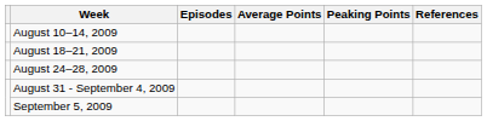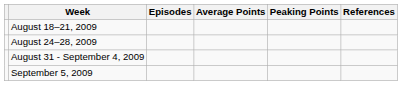 <table class="wikitable">
 <tr>
 <th></th>
 <th>Week</th>
 <th>Episodes</th>
 <th>Average Points</th>
 <th>Peaking Points</th>
 <th>References</th>
-</tr>
-<tr>
-<td></td>
-<td>August 10–14, 2009</td>
-<td></td>
-<td></td>
-<td></td>
-<td></td>
 </tr>
 <tr>
 <td></td>
 <td>August 18–21, 2009</td>
 <td></td>
 <td></td>
 <td></td>
 <td></td>
 </tr>
 <tr>
 <td></td>
 <td>August 24–28, 2009</td>
 <td></td>
 <td></td>
 <td></td>
 <td></td>
 </tr>
 <tr>
 <td rowspan="2"></td>
 <td>August 31 - September 4, 2009</td>
 <td></td>
 <td></td>
 <td></td>
 <td></td>
 </tr>
 <tr>
 <td>September 5, 2009</td>
 <td></td>
 <td></td>
 <td></td>
 <td></td>
 </tr>
 </table>
